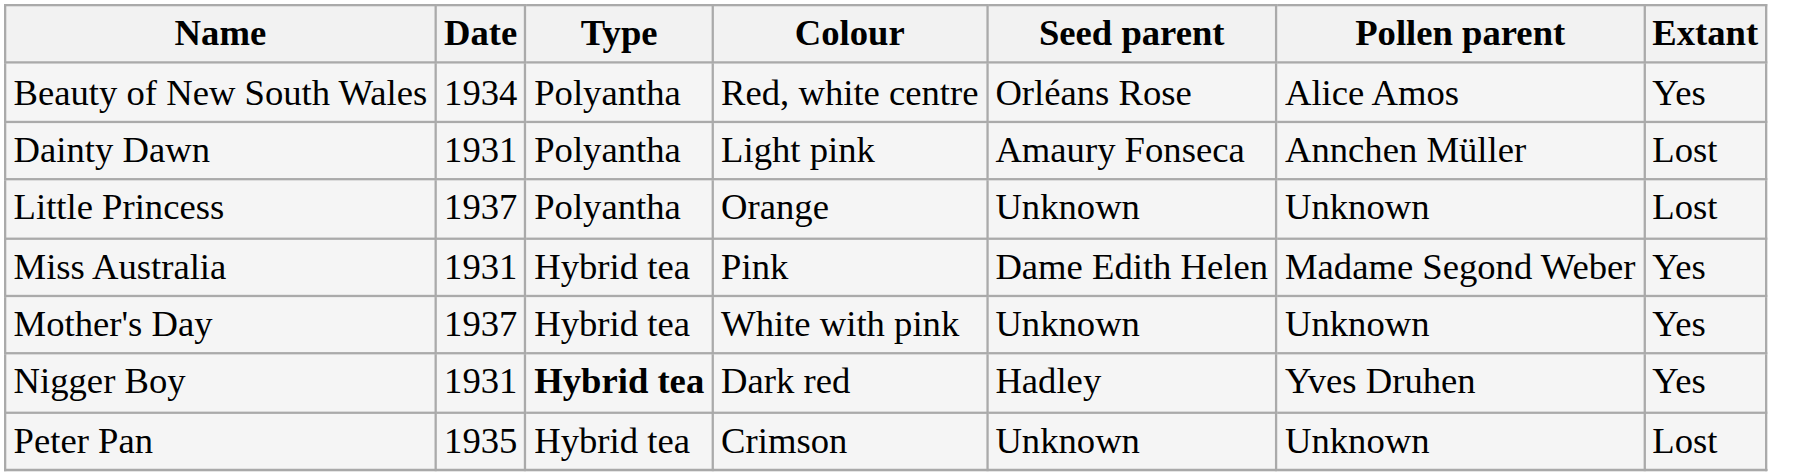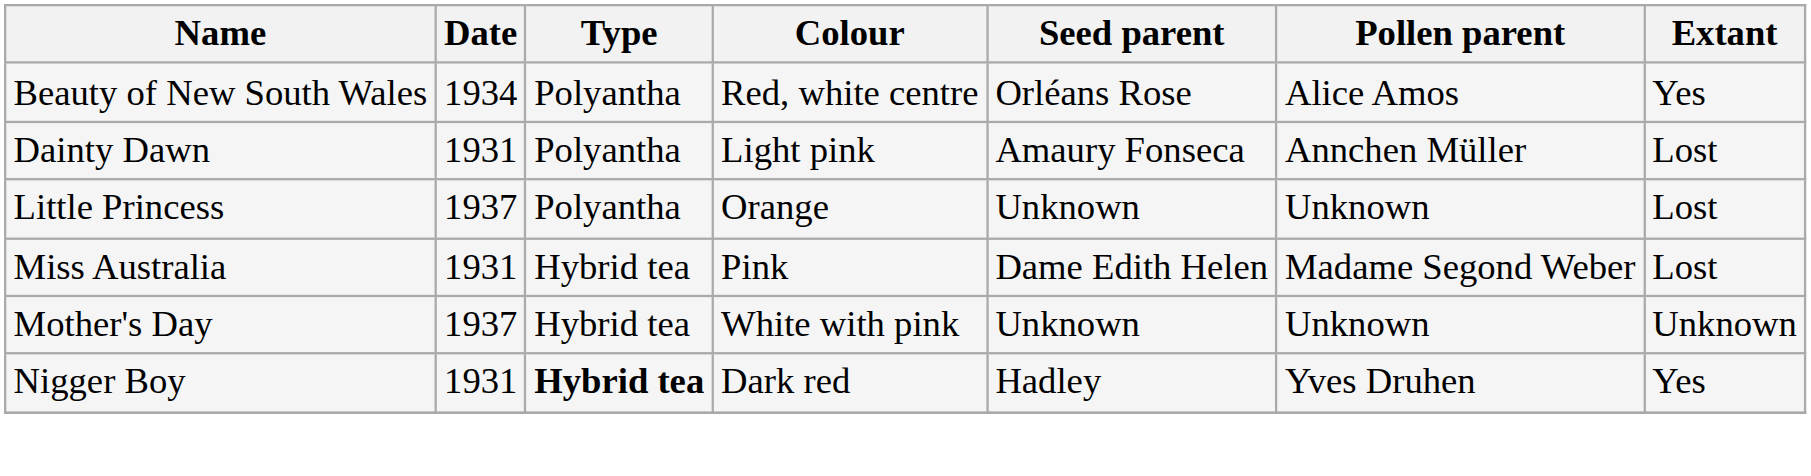 <table class="wikitable sortable" style="border: 1px solid darkgray; background: whitesmoke; ">
 <tr>
 <th>Name</th>
 <th>Date</th>
 <th>Type</th>
 <th>Colour</th>
 <th>Seed parent</th>
 <th>Pollen parent</th>
 <th>Extant</th>
 </tr>
 <tr>
 <td>Beauty of New South Wales</td>
 <td>1934</td>
 <td>Polyantha</td>
 <td>Red, white centre</td>
 <td>Orléans Rose</td>
 <td>Alice Amos</td>
 <td>Yes</td>
 </tr>
 <tr>
 <td>Dainty Dawn</td>
 <td>1931</td>
 <td>Polyantha</td>
 <td>Light pink</td>
 <td>Amaury Fonseca</td>
 <td>Annchen Müller</td>
 <td>Lost</td>
 </tr>
 <tr>
 <td>Little Princess</td>
 <td>1937</td>
 <td>Polyantha</td>
 <td>Orange</td>
 <td>Unknown</td>
 <td>Unknown</td>
 <td>Lost</td>
 </tr>
 <tr>
 <td>Miss Australia</td>
 <td>1931</td>
 <td>Hybrid tea</td>
 <td>Pink</td>
 <td>Dame Edith Helen</td>
 <td>Madame Segond Weber</td>
-<td>Yes</td>
+<td>Lost</td>
 </tr>
 <tr>
 <td>Mother's Day</td>
 <td>1937</td>
 <td>Hybrid tea</td>
 <td>White with pink</td>
 <td>Unknown</td>
 <td>Unknown</td>
-<td>Yes</td>
+<td>Unknown</td>
 </tr>
 <tr>
 <td>Nigger Boy</td>
 <td>1931</td>
 <td><strong>Hybrid tea</strong></td>
 <td>Dark red</td>
 <td>Hadley</td>
 <td>Yves Druhen</td>
 <td>Yes</td>
 </tr>
 <tr>
-<td>Peter Pan</td>
-<td>1935</td>
-<td>Hybrid tea</td>
-<td>Crimson</td>
-<td>Unknown</td>
-<td>Unknown</td>
-<td>Lost</td>
-</tr>
-<tr>
 </tr>
 </table>
